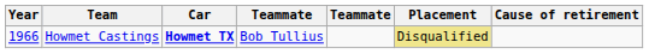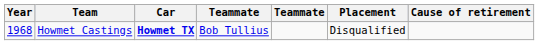 <table class="wikitable" style="font-size:85%;">
 <tr bgcolor="#ABBBDD">
 <th>Year</th>
 <th>Team</th>
 <th>Car</th>
 <th>Teammate</th>
 <th>Teammate</th>
 <th>Placement</th>
 <th>Cause of retirement</th>
 </tr>
 <tr>
-<td><a href='#'>1966</a></td>
+<td><a href='#'>1968</a></td>
 <td> <a href='#'>Howmet Castings</a></td>
 <td><strong><a href='#'>Howmet TX</a></strong></td>
 <td> <a href='#'>Bob Tullius</a></td>
 <td></td>
-<td style="background: khaki;">Disqualified</td>
+<td>Disqualified</td>
 <td></td>
 </tr>
 </table>
